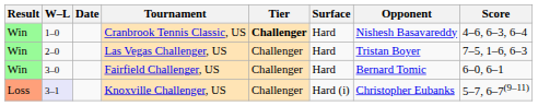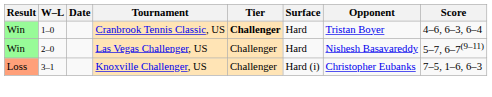 <table class="sortable wikitable">
 <tr>
 <th>Result</th>
 <th class="unsortable">W–L</th>
 <th>Date</th>
 <th>Tournament</th>
 <th>Tier</th>
 <th>Surface</th>
 <th>Opponent</th>
 <th class="unsortable">Score</th>
 </tr>
 <tr>
 <td bgcolor=98FB98>Win</td>
 <td><small>1–0</small></td>
 <td><a href='#'></a></td>
 <td style="background:moccasin;"><a href='#'>Cranbrook Tennis Classic</a>, US</td>
 <td style="background:moccasin;"><strong>Challenger</strong></td>
 <td>Hard</td>
-<td> <a href='#'>Nishesh Basavareddy</a></td>
+<td> <a href='#'>Tristan Boyer</a></td>
 <td>4–6, 6–3, 6–4</td>
 </tr>
 <tr>
 <td bgcolor=98FB98>Win</td>
 <td><small>2–0</small></td>
 <td><a href='#'></a></td>
 <td style="background:moccasin;"><a href='#'>Las Vegas Challenger</a>, US</td>
 <td style="background:moccasin;">Challenger</td>
 <td>Hard</td>
-<td> <a href='#'>Tristan Boyer</a></td>
-<td>7–5, 1–6, 6–3</td>
-</tr>
-<tr>
-<td bgcolor=98FB98>Win</td>
-<td><small>3–0</small></td>
-<td><a href='#'></a></td>
-<td style="background:moccasin;"><a href='#'>Fairfield Challenger</a>, US</td>
-<td style="background:moccasin;">Challenger</td>
-<td>Hard</td>
-<td> <a href='#'>Bernard Tomic</a></td>
-<td>6–0, 6–1</td>
+<td> <a href='#'>Nishesh Basavareddy</a></td>
+<td>5–7, 6–7<sup>(9–11)</sup></td>
 </tr>
 <tr>
 <td bgcolor=FFA07A>Loss</td>
-<td style="background: lavender;"><small>3–1</small></td>
+<td><small>3–1</small></td>
 <td><a href='#'></a></td>
 <td style="background:moccasin;"><a href='#'>Knoxville Challenger</a>, US</td>
 <td style="background:moccasin;">Challenger</td>
 <td>Hard (i)</td>
 <td> <a href='#'>Christopher Eubanks</a></td>
-<td>5–7, 6–7<sup>(9–11)</sup></td>
+<td>7–5, 1–6, 6–3</td>
 </tr>
 </table>
